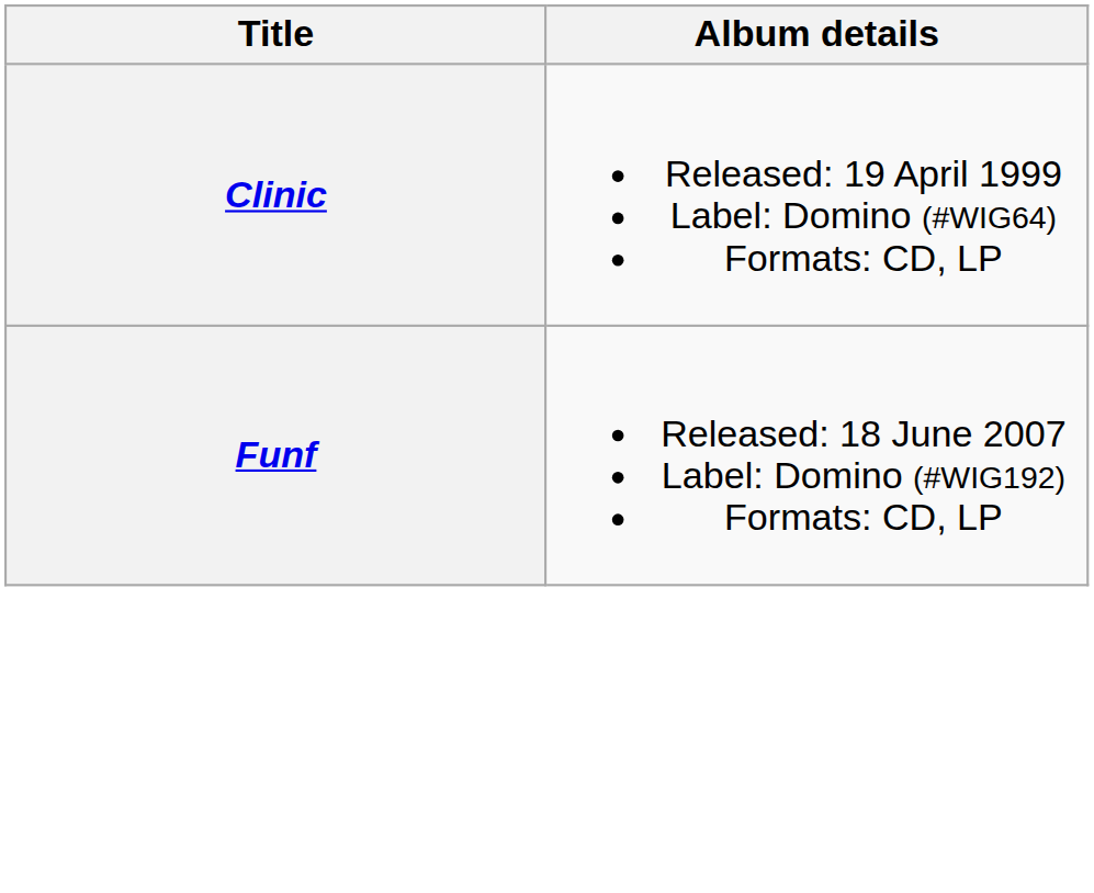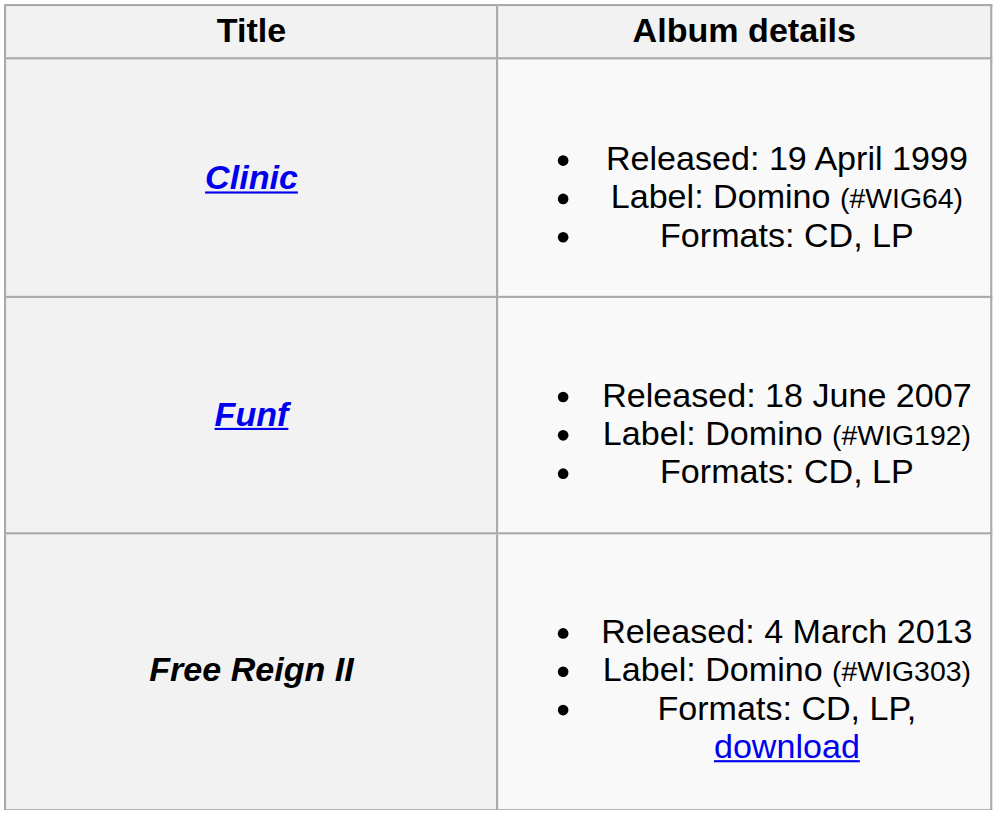 <table class="wikitable plainrowheaders" style="text-align:center;">
 <tr>
 <th scope="col" style="width:14em;">Title</th>
 <th scope="col" style="width:14em;">Album details</th>
 </tr>
 <tr>
 <th scope="row"><em><a href='#'>Clinic</a></em></th>
 <td><br><ul><li>Released: 19 April 1999</li><li>Label: Domino <small>(#WIG64)</small></li><li>Formats: CD, LP</li></ul></td>
 </tr>
 <tr>
 <th scope="row"><em><a href='#'>Funf</a></em></th>
 <td><br><ul><li>Released: 18 June 2007</li><li>Label: Domino <small>(#WIG192)</small></li><li>Formats: CD, LP</li></ul></td>
 </tr>
+<tr>
+<th scope="row"><em>Free Reign II</em></th>
+<td><br><ul><li>Released: 4 March 2013</li><li>Label: Domino <small>(#WIG303)</small></li><li>Formats: CD, LP, <a href='#'>download</a></li></ul></td>
+</tr>
 </table>
